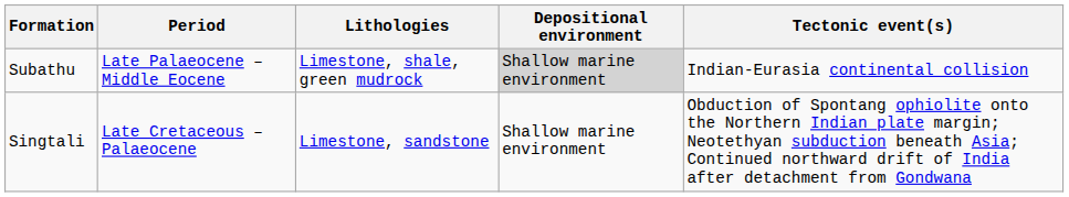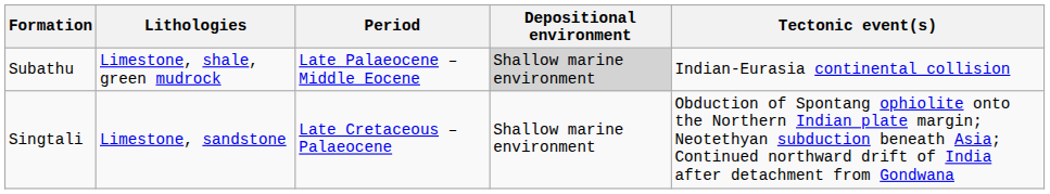 <table class="wikitable">
 <tr>
 <th>Formation</th>
+<th>Lithologies</th>
 <th>Period</th>
-<th>Lithologies</th>
 <th>Depositional environment</th>
 <th>Tectonic event(s)</th>
 </tr>
 <tr>
 <td>Subathu</td>
+<td><a href='#'>Limestone</a>, <a href='#'>shale</a>, green <a href='#'>mudrock</a></td>
 <td><a href='#'>Late Palaeocene</a> – <a href='#'>Middle Eocene</a></td>
-<td><a href='#'>Limestone</a>, <a href='#'>shale</a>, green <a href='#'>mudrock</a></td>
 <td style="background: lightgrey;">Shallow marine environment</td>
 <td>Indian-Eurasia <a href='#'>continental collision</a></td>
 </tr>
 <tr>
 <td>Singtali</td>
+<td><a href='#'>Limestone</a>, <a href='#'>sandstone</a></td>
 <td><a href='#'>Late Cretaceous</a> – <a href='#'>Palaeocene</a></td>
-<td><a href='#'>Limestone</a>, <a href='#'>sandstone</a></td>
 <td>Shallow marine environment</td>
 <td>Obduction of Spontang <a href='#'>ophiolite</a> onto the Northern <a href='#'>Indian plate</a> margin;<br>Neotethyan <a href='#'>subduction</a> beneath <a href='#'>Asia</a>;<br>Continued northward drift of <a href='#'>India</a> after detachment from <a href='#'>Gondwana</a></td>
 </tr>
 </table>
